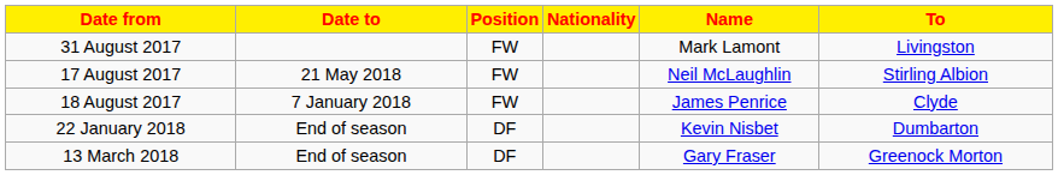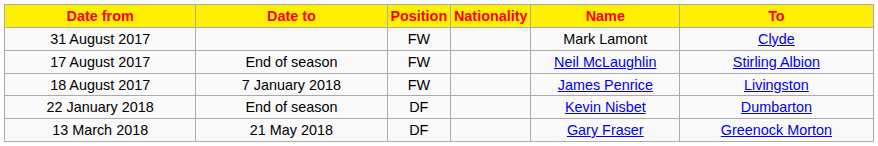 <table class="wikitable"  style="text-align:center; font-size:90%; ">
 <tr>
 <th style="background:#FFEF00; color:red; width:200px;">Date from</th>
 <th style="background:#FFEF00; color:red; width:200px;">Date to</th>
 <th style="background:#FFEF00; color:red; width:45px;">Position</th>
 <th style="background:#FFEF00; color:red; width:45px;">Nationality</th>
 <th style="background:#FFEF00; color:red; width:150px;">Name</th>
 <th style="background:#FFEF00; color:red; width:200px;">To</th>
 </tr>
 <tr>
 <td>31 August 2017</td>
 <td></td>
 <td>FW</td>
 <td></td>
 <td>Mark Lamont</td>
-<td><a href='#'>Livingston</a></td>
+<td><a href='#'>Clyde</a></td>
 </tr>
 <tr>
 <td>17 August 2017</td>
-<td>21 May 2018</td>
+<td>End of season</td>
 <td>FW</td>
 <td></td>
 <td><a href='#'>Neil McLaughlin</a></td>
 <td><a href='#'>Stirling Albion</a></td>
 </tr>
 <tr>
 <td>18 August 2017</td>
 <td>7 January 2018</td>
 <td>FW</td>
 <td></td>
 <td><a href='#'>James Penrice</a></td>
-<td><a href='#'>Clyde</a></td>
+<td><a href='#'>Livingston</a></td>
 </tr>
 <tr>
 <td>22 January 2018</td>
 <td>End of season</td>
 <td>DF</td>
 <td></td>
 <td><a href='#'>Kevin Nisbet</a></td>
 <td><a href='#'>Dumbarton</a></td>
 </tr>
 <tr>
 <td>13 March 2018</td>
-<td>End of season</td>
+<td>21 May 2018</td>
 <td>DF</td>
 <td></td>
 <td><a href='#'>Gary Fraser</a></td>
 <td><a href='#'>Greenock Morton</a></td>
 </tr>
 </table>
